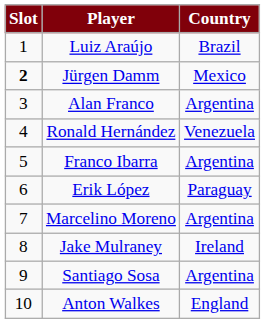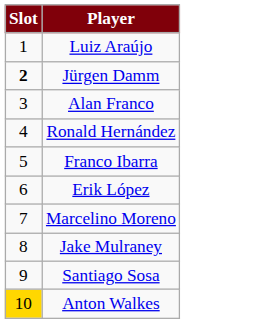 <table class="wikitable" style="text-align:center; margin-left:1em; font-size:85%;">
 <tr>
 <th style="background:#80000a; color:#fff; text-align:center;">Slot</th>
 <th style="background:#80000a; color:#fff; text-align:center;">Player</th>
-<th style="background:#80000a; color:#fff; text-align:center;">Country</th>
 </tr>
 <tr>
 <td>1</td>
 <td><a href='#'>Luiz Araújo</a></td>
-<td> <a href='#'>Brazil</a></td>
 </tr>
 <tr>
 <td><strong>2</strong></td>
 <td><a href='#'>Jürgen Damm</a></td>
-<td> <a href='#'>Mexico</a></td>
 </tr>
 <tr>
 <td>3</td>
 <td><a href='#'>Alan Franco</a></td>
-<td> <a href='#'>Argentina</a></td>
 </tr>
 <tr>
 <td>4</td>
 <td><a href='#'>Ronald Hernández</a></td>
-<td> <a href='#'>Venezuela</a></td>
 </tr>
 <tr>
 <td>5</td>
 <td><a href='#'>Franco Ibarra</a></td>
-<td> <a href='#'>Argentina</a></td>
 </tr>
 <tr>
 <td>6</td>
 <td><a href='#'>Erik López</a></td>
-<td> <a href='#'>Paraguay</a></td>
 </tr>
 <tr>
 <td>7</td>
 <td><a href='#'>Marcelino Moreno</a></td>
-<td> <a href='#'>Argentina</a></td>
 </tr>
 <tr>
 <td>8</td>
 <td><a href='#'>Jake Mulraney</a></td>
-<td> <a href='#'>Ireland</a></td>
 </tr>
 <tr>
 <td>9</td>
 <td><a href='#'>Santiago Sosa</a></td>
-<td> <a href='#'>Argentina</a></td>
 </tr>
 <tr>
-<td>10</td>
+<td style="background: gold;">10</td>
 <td><a href='#'>Anton Walkes</a></td>
-<td> <a href='#'>England</a></td>
 </tr>
 </table>
